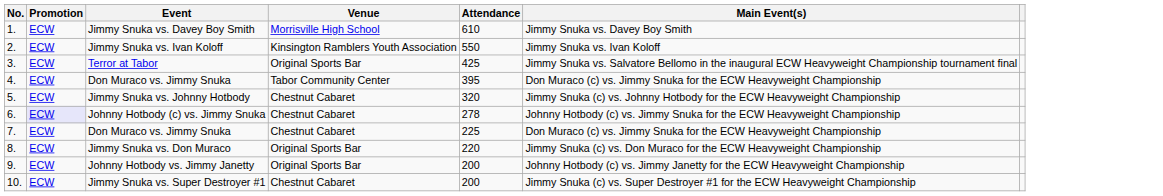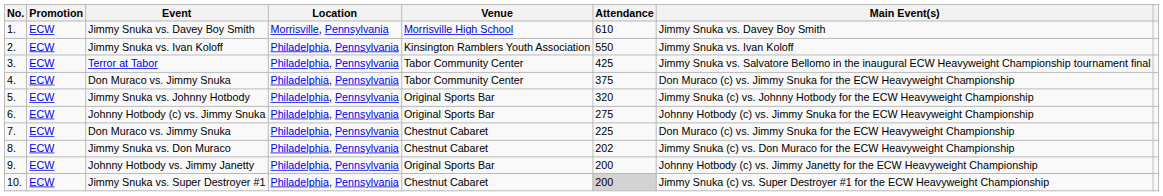 <table class="wikitable sortable" style="font-size:85%;">
 <tr>
 <th>No.</th>
 <th>Promotion</th>
 <th>Event</th>
+<th>Location</th>
 <th>Venue</th>
 <th>Attendance</th>
 <th class=unsortable>Main Event(s)</th>
 <th class=unsortable></th>
 </tr>
 <tr>
 <td>1.</td>
 <td><a href='#'>ECW</a></td>
 <td>Jimmy Snuka vs. Davey Boy Smith <br> </td>
+<td><a href='#'>Morrisville</a>, <a href='#'>Pennsylvania</a></td>
 <td><a href='#'>Morrisville High School</a></td>
 <td>610</td>
 <td>Jimmy Snuka vs. Davey Boy Smith</td>
 <td></td>
 </tr>
 <tr>
 <td>2.</td>
 <td><a href='#'>ECW</a></td>
 <td>Jimmy Snuka vs. Ivan Koloff <br> </td>
+<td><a href='#'>Philadelphia</a>, <a href='#'>Pennsylvania</a></td>
 <td>Kinsington Ramblers Youth Association</td>
 <td>550</td>
 <td>Jimmy Snuka vs. Ivan Koloff</td>
 <td></td>
 </tr>
 <tr>
 <td>3.</td>
 <td><a href='#'>ECW</a></td>
 <td><a href='#'>Terror at Tabor</a> <br> </td>
-<td>Original Sports Bar</td>
+<td><a href='#'>Philadelphia</a>, <a href='#'>Pennsylvania</a></td>
+<td>Tabor Community Center</td>
 <td>425</td>
 <td>Jimmy Snuka vs. Salvatore Bellomo in the inaugural ECW Heavyweight Championship tournament final</td>
 <td></td>
 </tr>
 <tr>
 <td>4.</td>
 <td><a href='#'>ECW</a></td>
 <td>Don Muraco vs. Jimmy Snuka <br> </td>
+<td><a href='#'>Philadelphia</a>, <a href='#'>Pennsylvania</a></td>
 <td>Tabor Community Center</td>
-<td>395</td>
+<td>375</td>
 <td>Don Muraco (c) vs. Jimmy Snuka for the ECW Heavyweight Championship</td>
 <td></td>
 </tr>
 <tr>
 <td>5.</td>
 <td><a href='#'>ECW</a></td>
 <td>Jimmy Snuka vs. Johnny Hotbody <br> </td>
-<td>Chestnut Cabaret</td>
+<td><a href='#'>Philadelphia</a>, <a href='#'>Pennsylvania</a></td>
+<td>Original Sports Bar</td>
 <td>320</td>
 <td>Jimmy Snuka (c) vs. Johnny Hotbody for the ECW Heavyweight Championship</td>
 <td></td>
 </tr>
 <tr>
 <td>6.</td>
-<td style="background: lavender;"><a href='#'>ECW</a></td>
+<td><a href='#'>ECW</a></td>
 <td>Johnny Hotbody (c) vs. Jimmy Snuka <br> </td>
-<td>Chestnut Cabaret</td>
-<td>278</td>
+<td><a href='#'>Philadelphia</a>, <a href='#'>Pennsylvania</a></td>
+<td>Original Sports Bar</td>
+<td>275</td>
 <td>Johnny Hotbody (c) vs. Jimmy Snuka for the ECW Heavyweight Championship</td>
 <td></td>
 </tr>
 <tr>
 <td>7.</td>
 <td><a href='#'>ECW</a></td>
 <td>Don Muraco vs. Jimmy Snuka <br> </td>
+<td><a href='#'>Philadelphia</a>, <a href='#'>Pennsylvania</a></td>
 <td>Chestnut Cabaret</td>
 <td>225</td>
 <td>Don Muraco (c) vs. Jimmy Snuka for the ECW Heavyweight Championship</td>
 <td></td>
 </tr>
 <tr>
 <td>8.</td>
 <td><a href='#'>ECW</a></td>
 <td>Jimmy Snuka vs. Don Muraco <br> </td>
-<td>Original Sports Bar</td>
-<td>220</td>
+<td><a href='#'>Philadelphia</a>, <a href='#'>Pennsylvania</a></td>
+<td>Chestnut Cabaret</td>
+<td>202</td>
 <td>Jimmy Snuka (c) vs. Don Muraco for the ECW Heavyweight Championship</td>
 <td></td>
 </tr>
 <tr>
 <td>9.</td>
 <td><a href='#'>ECW</a></td>
 <td>Johnny Hotbody vs. Jimmy Janetty <br> </td>
+<td><a href='#'>Philadelphia</a>, <a href='#'>Pennsylvania</a></td>
 <td>Original Sports Bar</td>
 <td>200</td>
 <td>Johnny Hotbody (c) vs. Jimmy Janetty for the ECW Heavyweight Championship</td>
 <td></td>
 </tr>
 <tr>
 <td>10.</td>
 <td><a href='#'>ECW</a></td>
 <td>Jimmy Snuka vs. Super Destroyer #1 <br> </td>
+<td><a href='#'>Philadelphia</a>, <a href='#'>Pennsylvania</a></td>
 <td>Chestnut Cabaret</td>
-<td>200</td>
+<td style="background: lightgrey;">200</td>
 <td>Jimmy Snuka (c) vs. Super Destroyer #1 for the ECW Heavyweight Championship</td>
 <td></td>
 </tr>
 </table>
